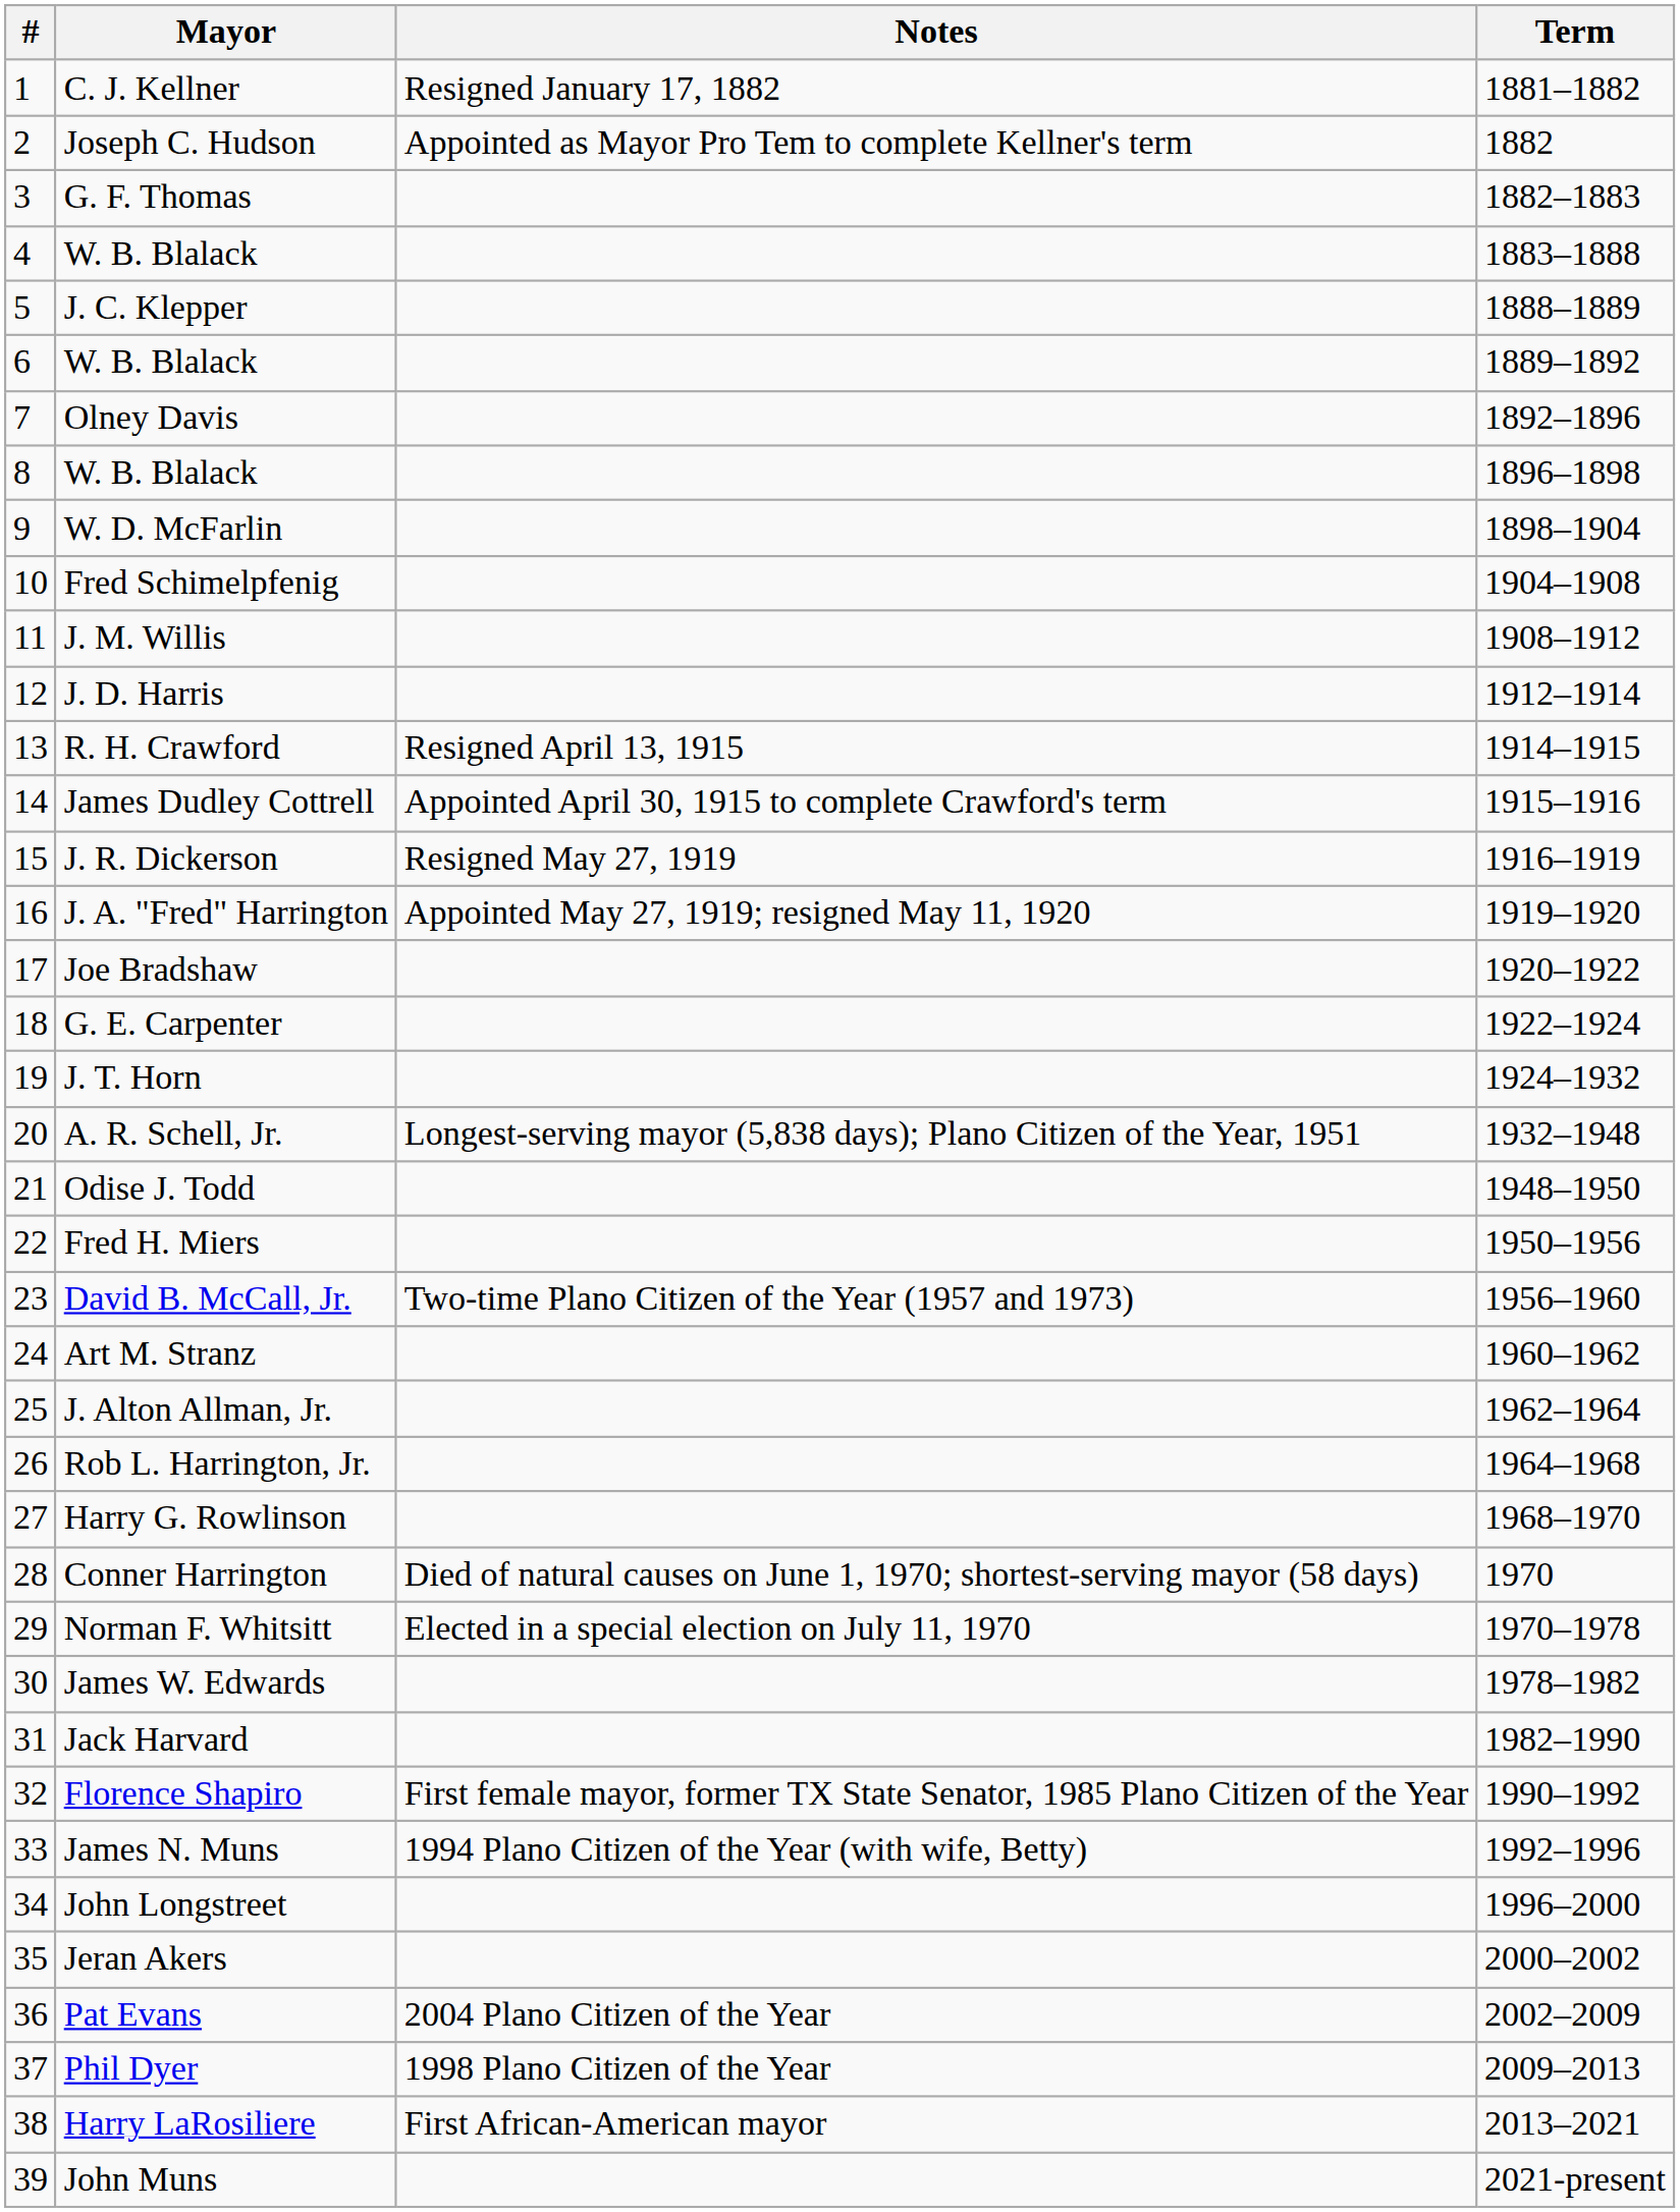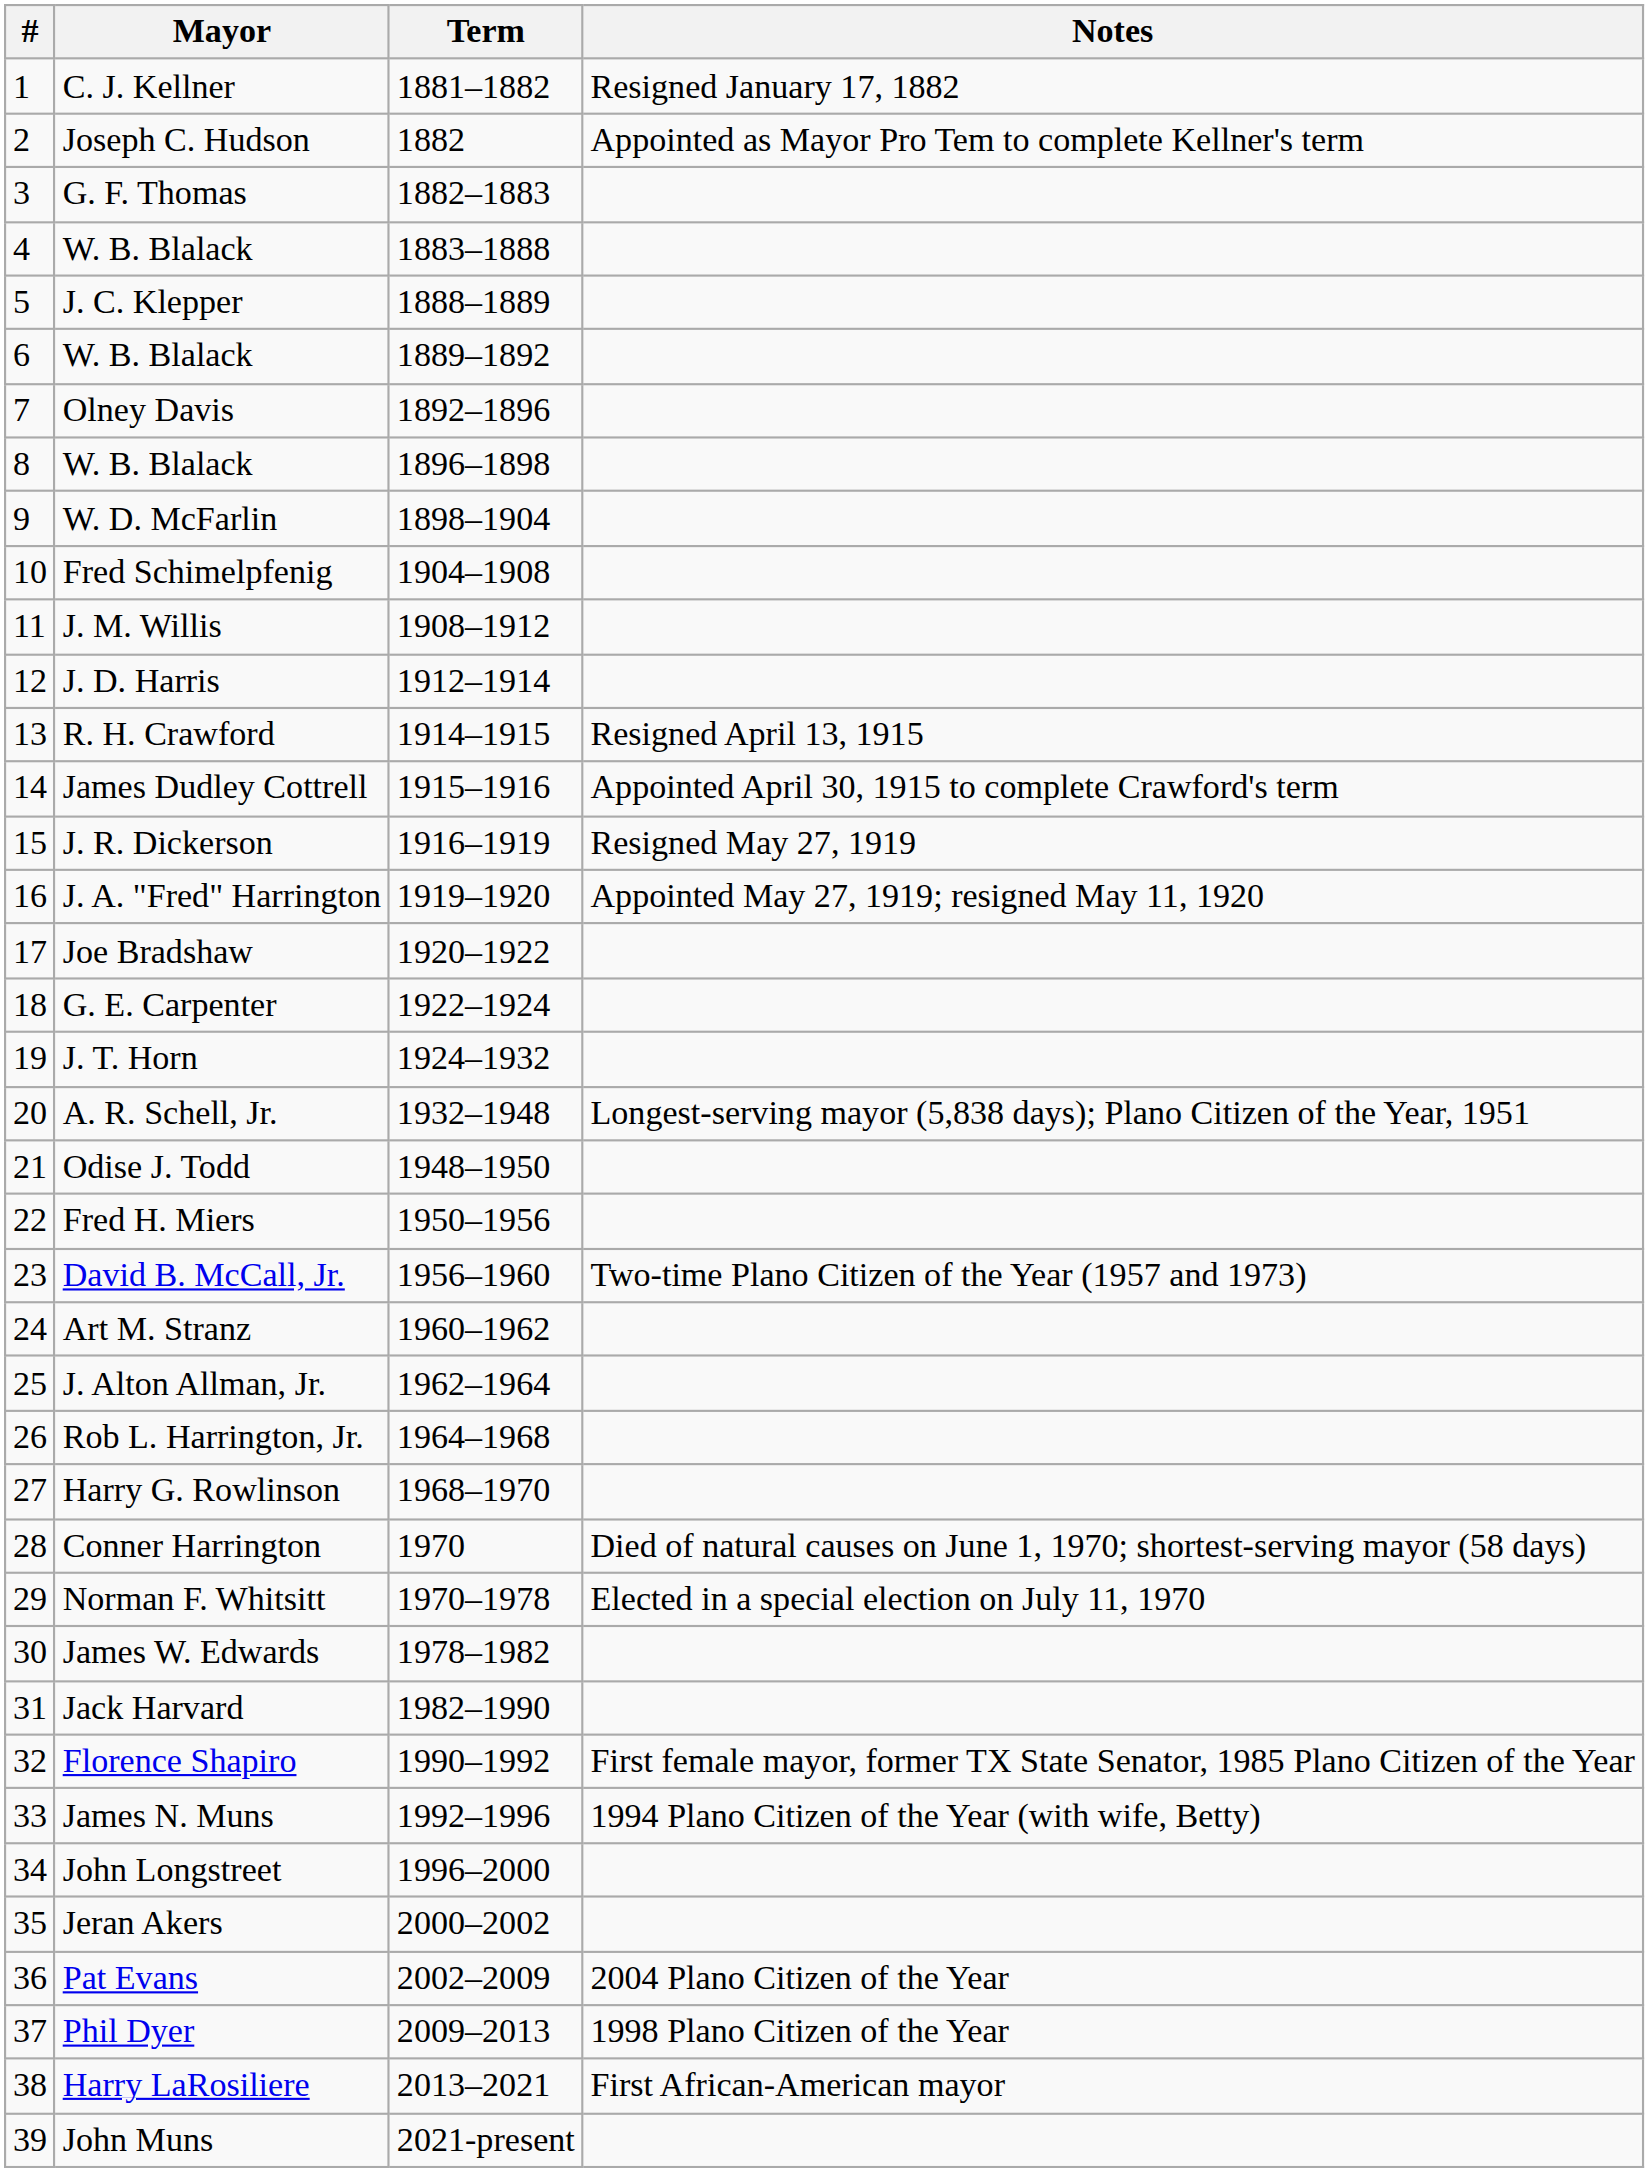 <table class="wikitable">
 <tr>
 <th>#</th>
 <th>Mayor</th>
+<th>Term</th>
 <th>Notes</th>
-<th>Term</th>
 </tr>
 <tr>
 <td>1</td>
 <td>C. J. Kellner</td>
+<td>1881–1882</td>
 <td>Resigned January 17, 1882</td>
-<td>1881–1882</td>
 </tr>
 <tr>
 <td>2</td>
 <td>Joseph C. Hudson</td>
+<td>1882</td>
 <td>Appointed as Mayor Pro Tem to complete Kellner's term</td>
-<td>1882</td>
 </tr>
 <tr>
 <td>3</td>
 <td>G. F. Thomas</td>
+<td>1882–1883</td>
 <td></td>
-<td>1882–1883</td>
 </tr>
 <tr>
 <td>4</td>
 <td>W. B. Blalack</td>
+<td>1883–1888</td>
 <td></td>
-<td>1883–1888</td>
 </tr>
 <tr>
 <td>5</td>
 <td>J. C. Klepper</td>
+<td>1888–1889</td>
 <td></td>
-<td>1888–1889</td>
 </tr>
 <tr>
 <td>6</td>
 <td>W. B. Blalack</td>
+<td>1889–1892</td>
 <td></td>
-<td>1889–1892</td>
 </tr>
 <tr>
 <td>7</td>
 <td>Olney Davis</td>
+<td>1892–1896</td>
 <td></td>
-<td>1892–1896</td>
 </tr>
 <tr>
 <td>8</td>
 <td>W. B. Blalack</td>
+<td>1896–1898</td>
 <td></td>
-<td>1896–1898</td>
 </tr>
 <tr>
 <td>9</td>
 <td>W. D. McFarlin</td>
+<td>1898–1904</td>
 <td></td>
-<td>1898–1904</td>
 </tr>
 <tr>
 <td>10</td>
 <td>Fred Schimelpfenig</td>
+<td>1904–1908</td>
 <td></td>
-<td>1904–1908</td>
 </tr>
 <tr>
 <td>11</td>
 <td>J. M. Willis</td>
+<td>1908–1912</td>
 <td></td>
-<td>1908–1912</td>
 </tr>
 <tr>
 <td>12</td>
 <td>J. D. Harris</td>
+<td>1912–1914</td>
 <td></td>
-<td>1912–1914</td>
 </tr>
 <tr>
 <td>13</td>
 <td>R. H. Crawford</td>
+<td>1914–1915</td>
 <td>Resigned April 13, 1915</td>
-<td>1914–1915</td>
 </tr>
 <tr>
 <td>14</td>
 <td>James Dudley Cottrell</td>
+<td>1915–1916</td>
 <td>Appointed April 30, 1915 to complete Crawford's term</td>
-<td>1915–1916</td>
 </tr>
 <tr>
 <td>15</td>
 <td>J. R. Dickerson</td>
+<td>1916–1919</td>
 <td>Resigned May 27, 1919</td>
-<td>1916–1919</td>
 </tr>
 <tr>
 <td>16</td>
 <td>J. A. "Fred" Harrington</td>
+<td>1919–1920</td>
 <td>Appointed May 27, 1919; resigned May 11, 1920</td>
-<td>1919–1920</td>
 </tr>
 <tr>
 <td>17</td>
 <td>Joe Bradshaw</td>
+<td>1920–1922</td>
 <td></td>
-<td>1920–1922</td>
 </tr>
 <tr>
 <td>18</td>
 <td>G. E. Carpenter</td>
+<td>1922–1924</td>
 <td></td>
-<td>1922–1924</td>
 </tr>
 <tr>
 <td>19</td>
 <td>J. T. Horn</td>
+<td>1924–1932</td>
 <td></td>
-<td>1924–1932</td>
 </tr>
 <tr>
 <td>20</td>
 <td>A. R. Schell, Jr.</td>
+<td>1932–1948</td>
 <td>Longest-serving mayor (5,838 days); Plano Citizen of the Year, 1951</td>
-<td>1932–1948</td>
 </tr>
 <tr>
 <td>21</td>
 <td>Odise J. Todd</td>
+<td>1948–1950</td>
 <td></td>
-<td>1948–1950</td>
 </tr>
 <tr>
 <td>22</td>
 <td>Fred H. Miers</td>
+<td>1950–1956</td>
 <td></td>
-<td>1950–1956</td>
 </tr>
 <tr>
 <td>23</td>
 <td><a href='#'>David B. McCall, Jr.</a></td>
+<td>1956–1960</td>
 <td>Two-time Plano Citizen of the Year (1957 and 1973)</td>
-<td>1956–1960</td>
 </tr>
 <tr>
 <td>24</td>
 <td>Art M. Stranz</td>
+<td>1960–1962</td>
 <td></td>
-<td>1960–1962</td>
 </tr>
 <tr>
 <td>25</td>
 <td>J. Alton Allman, Jr.</td>
+<td>1962–1964</td>
 <td></td>
-<td>1962–1964</td>
 </tr>
 <tr>
 <td>26</td>
 <td>Rob L. Harrington, Jr.</td>
+<td>1964–1968</td>
 <td></td>
-<td>1964–1968</td>
 </tr>
 <tr>
 <td>27</td>
 <td>Harry G. Rowlinson</td>
+<td>1968–1970</td>
 <td></td>
-<td>1968–1970</td>
 </tr>
 <tr>
 <td>28</td>
 <td>Conner Harrington</td>
+<td>1970</td>
 <td>Died of natural causes on June 1, 1970; shortest-serving mayor (58 days)</td>
-<td>1970</td>
 </tr>
 <tr>
 <td>29</td>
 <td>Norman F. Whitsitt</td>
+<td>1970–1978</td>
 <td>Elected in a special election on July 11, 1970</td>
-<td>1970–1978</td>
 </tr>
 <tr>
 <td>30</td>
 <td>James W. Edwards</td>
+<td>1978–1982</td>
 <td></td>
-<td>1978–1982</td>
 </tr>
 <tr>
 <td>31</td>
 <td>Jack Harvard</td>
+<td>1982–1990</td>
 <td></td>
-<td>1982–1990</td>
 </tr>
 <tr>
 <td>32</td>
 <td><a href='#'>Florence Shapiro</a></td>
+<td>1990–1992</td>
 <td>First female mayor, former TX State Senator, 1985 Plano Citizen of the Year</td>
-<td>1990–1992</td>
 </tr>
 <tr>
 <td>33</td>
 <td>James N. Muns</td>
+<td>1992–1996</td>
 <td>1994 Plano Citizen of the Year (with wife, Betty)</td>
-<td>1992–1996</td>
 </tr>
 <tr>
 <td>34</td>
 <td>John Longstreet</td>
+<td>1996–2000</td>
 <td></td>
-<td>1996–2000</td>
 </tr>
 <tr>
 <td>35</td>
 <td>Jeran Akers</td>
+<td>2000–2002</td>
 <td></td>
-<td>2000–2002</td>
 </tr>
 <tr>
 <td>36</td>
 <td><a href='#'>Pat Evans</a></td>
+<td>2002–2009</td>
 <td>2004 Plano Citizen of the Year</td>
-<td>2002–2009</td>
 </tr>
 <tr>
 <td>37</td>
 <td><a href='#'>Phil Dyer</a></td>
+<td>2009–2013</td>
 <td>1998 Plano Citizen of the Year</td>
-<td>2009–2013</td>
 </tr>
 <tr>
 <td>38</td>
 <td><a href='#'>Harry LaRosiliere</a></td>
+<td>2013–2021</td>
 <td>First African-American mayor</td>
-<td>2013–2021</td>
 </tr>
 <tr>
 <td>39</td>
 <td>John Muns</td>
+<td>2021-present</td>
 <td></td>
-<td>2021-present</td>
 </tr>
 </table>
